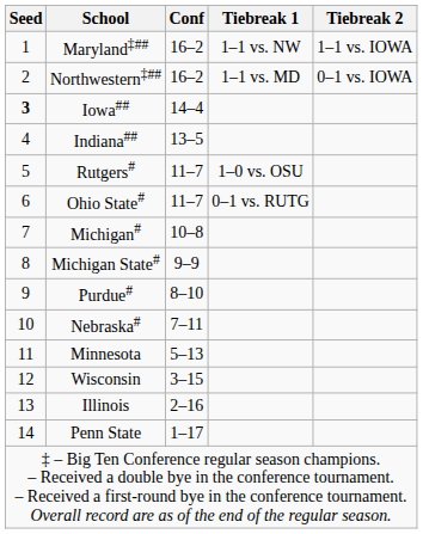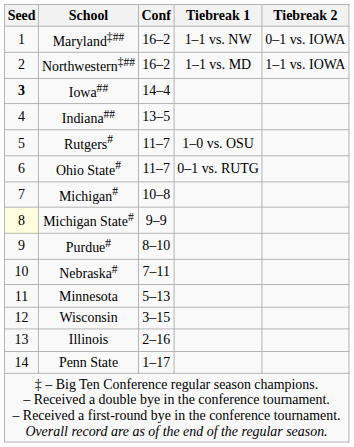 <table class="wikitable" style="text-align: center;">
 <tr style="background:#efefef;">
 <th>Seed</th>
 <th>School</th>
 <th>Conf</th>
 <th>Tiebreak 1</th>
 <th>Tiebreak 2</th>
 </tr>
 <tr>
 <td align=center>1</td>
 <td>Maryland<sup>‡##</sup></td>
 <td>16–2</td>
 <td>1–1 vs. NW</td>
-<td>1–1 vs. IOWA</td>
+<td>0–1 vs. IOWA</td>
 </tr>
 <tr>
 <td align=center>2</td>
 <td>Northwestern<sup>‡##</sup></td>
 <td>16–2</td>
 <td>1–1 vs. MD</td>
-<td>0–1 vs. IOWA</td>
+<td>1–1 vs. IOWA</td>
 </tr>
 <tr>
 <td align=center><strong>3</strong></td>
 <td>Iowa<sup>##</sup></td>
 <td>14–4</td>
 <td></td>
 <td></td>
 </tr>
 <tr>
 <td align=center>4</td>
 <td>Indiana<sup>##</sup></td>
 <td>13–5</td>
 <td></td>
 <td></td>
 </tr>
 <tr>
 <td align=center>5</td>
 <td>Rutgers<sup>#</sup></td>
 <td>11–7</td>
 <td>1–0 vs. OSU</td>
 <td></td>
 </tr>
 <tr>
 <td align=center>6</td>
 <td>Ohio State<sup>#</sup></td>
 <td>11–7</td>
 <td>0–1 vs. RUTG</td>
 <td></td>
 </tr>
 <tr>
 <td align=center>7</td>
 <td>Michigan<sup>#</sup></td>
 <td>10–8</td>
 <td></td>
 <td></td>
 </tr>
 <tr>
-<td align=center>8</td>
+<td align=center style="background: lightyellow;">8</td>
 <td>Michigan State<sup>#</sup></td>
 <td>9–9</td>
 <td></td>
 <td></td>
 </tr>
 <tr>
 <td align=center>9</td>
 <td>Purdue<sup>#</sup></td>
 <td>8–10</td>
 <td></td>
 <td></td>
 </tr>
 <tr>
 <td align=center>10</td>
 <td>Nebraska<sup>#</sup></td>
 <td>7–11</td>
 <td></td>
 <td></td>
 </tr>
 <tr>
 <td align=center>11</td>
 <td>Minnesota</td>
 <td>5–13</td>
 <td></td>
 <td></td>
 </tr>
 <tr>
 <td align=center>12</td>
 <td>Wisconsin</td>
 <td>3–15</td>
 <td></td>
 <td></td>
 </tr>
 <tr>
 <td align=center>13</td>
 <td>Illinois</td>
 <td>2–16</td>
 <td></td>
 <td></td>
 </tr>
 <tr>
 <td align=center>14</td>
 <td>Penn State</td>
 <td>1–17</td>
 <td></td>
 <td></td>
 </tr>
 <tr>
 <td colspan="6">‡ – Big Ten Conference regular season champions.<br> – Received a double bye in the conference tournament.<br> – Received a first-round bye in the conference tournament.<br><em>Overall record are as of the end of the regular season.</em></td>
 </tr>
 </table>
